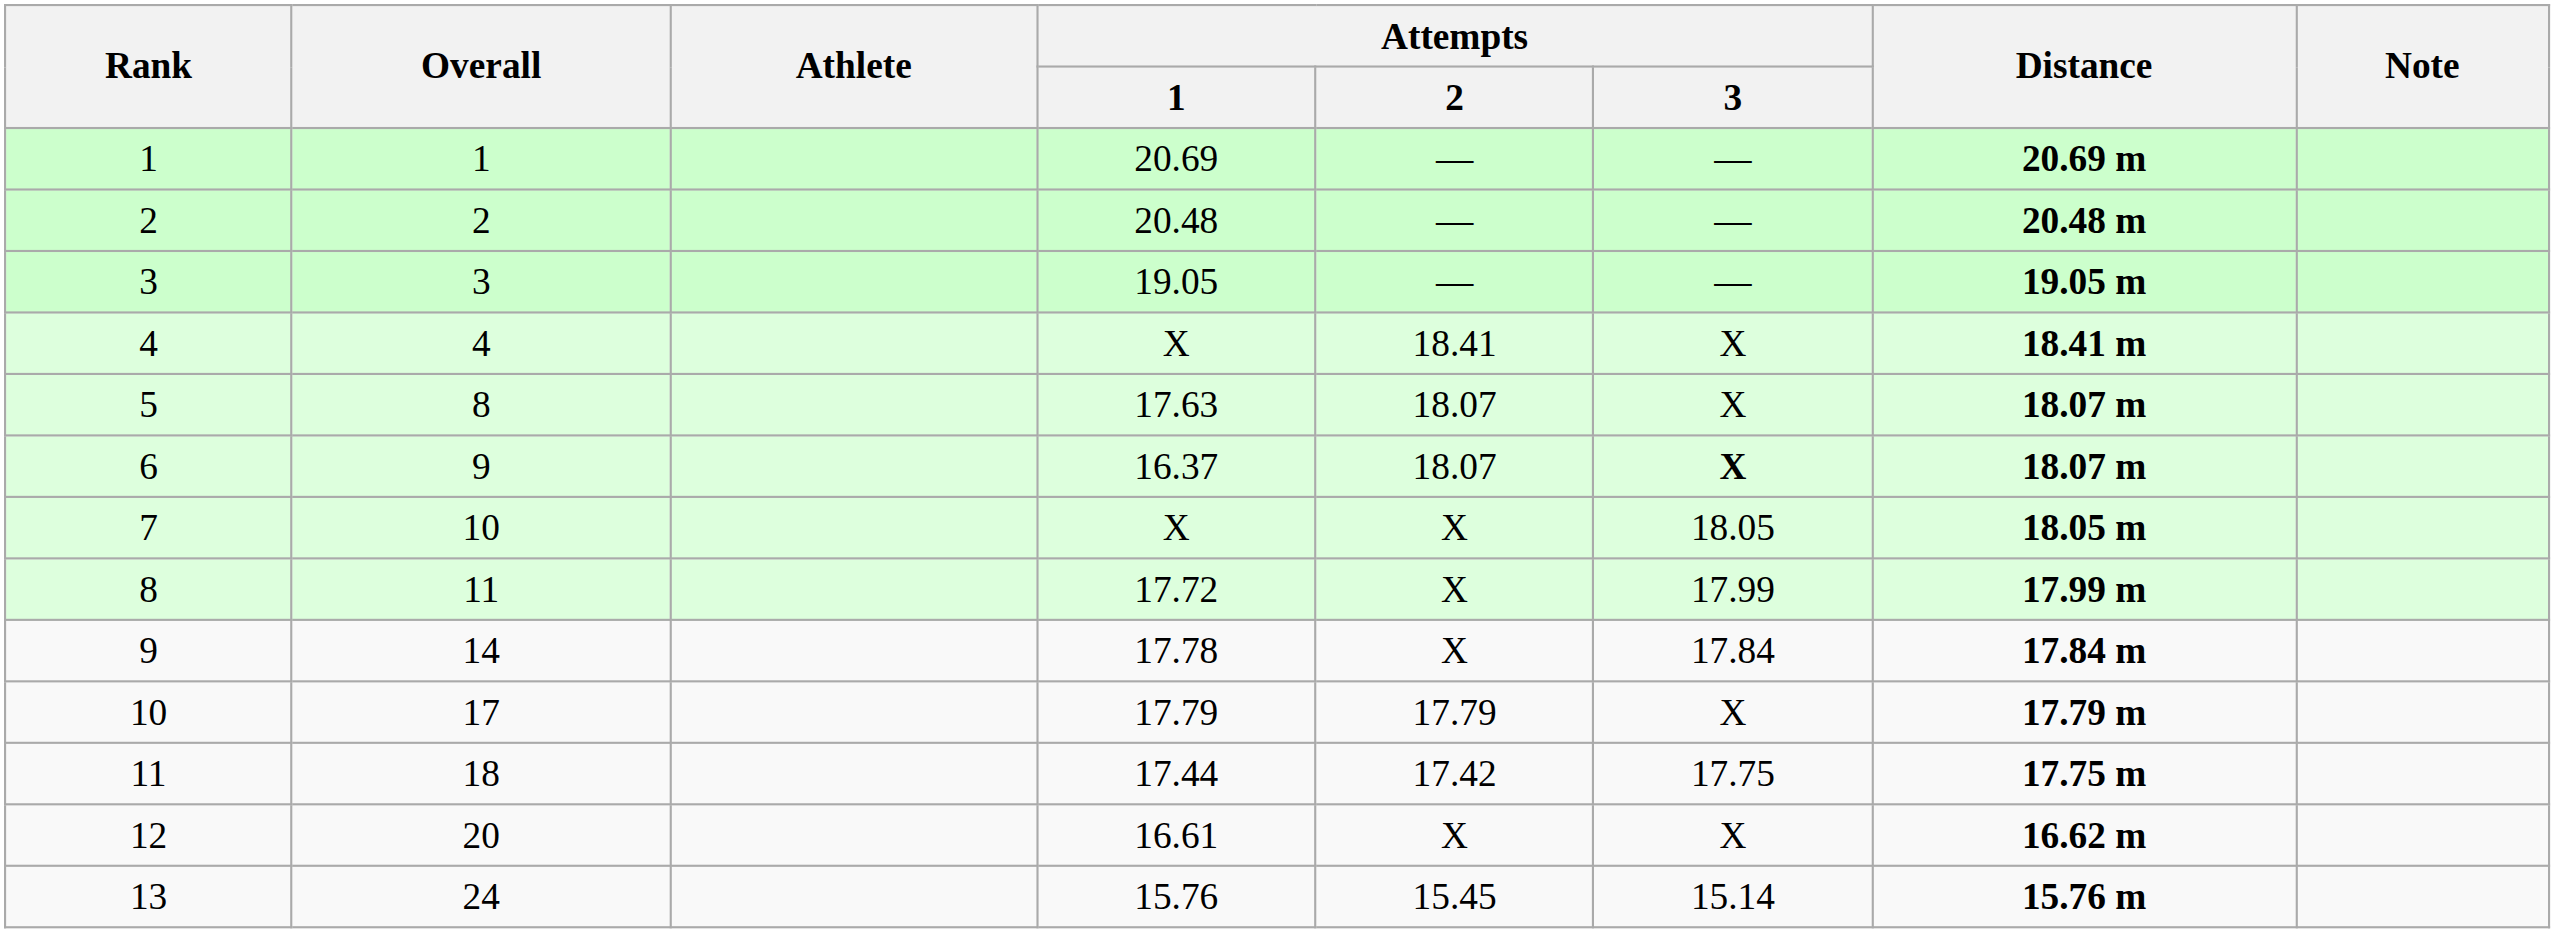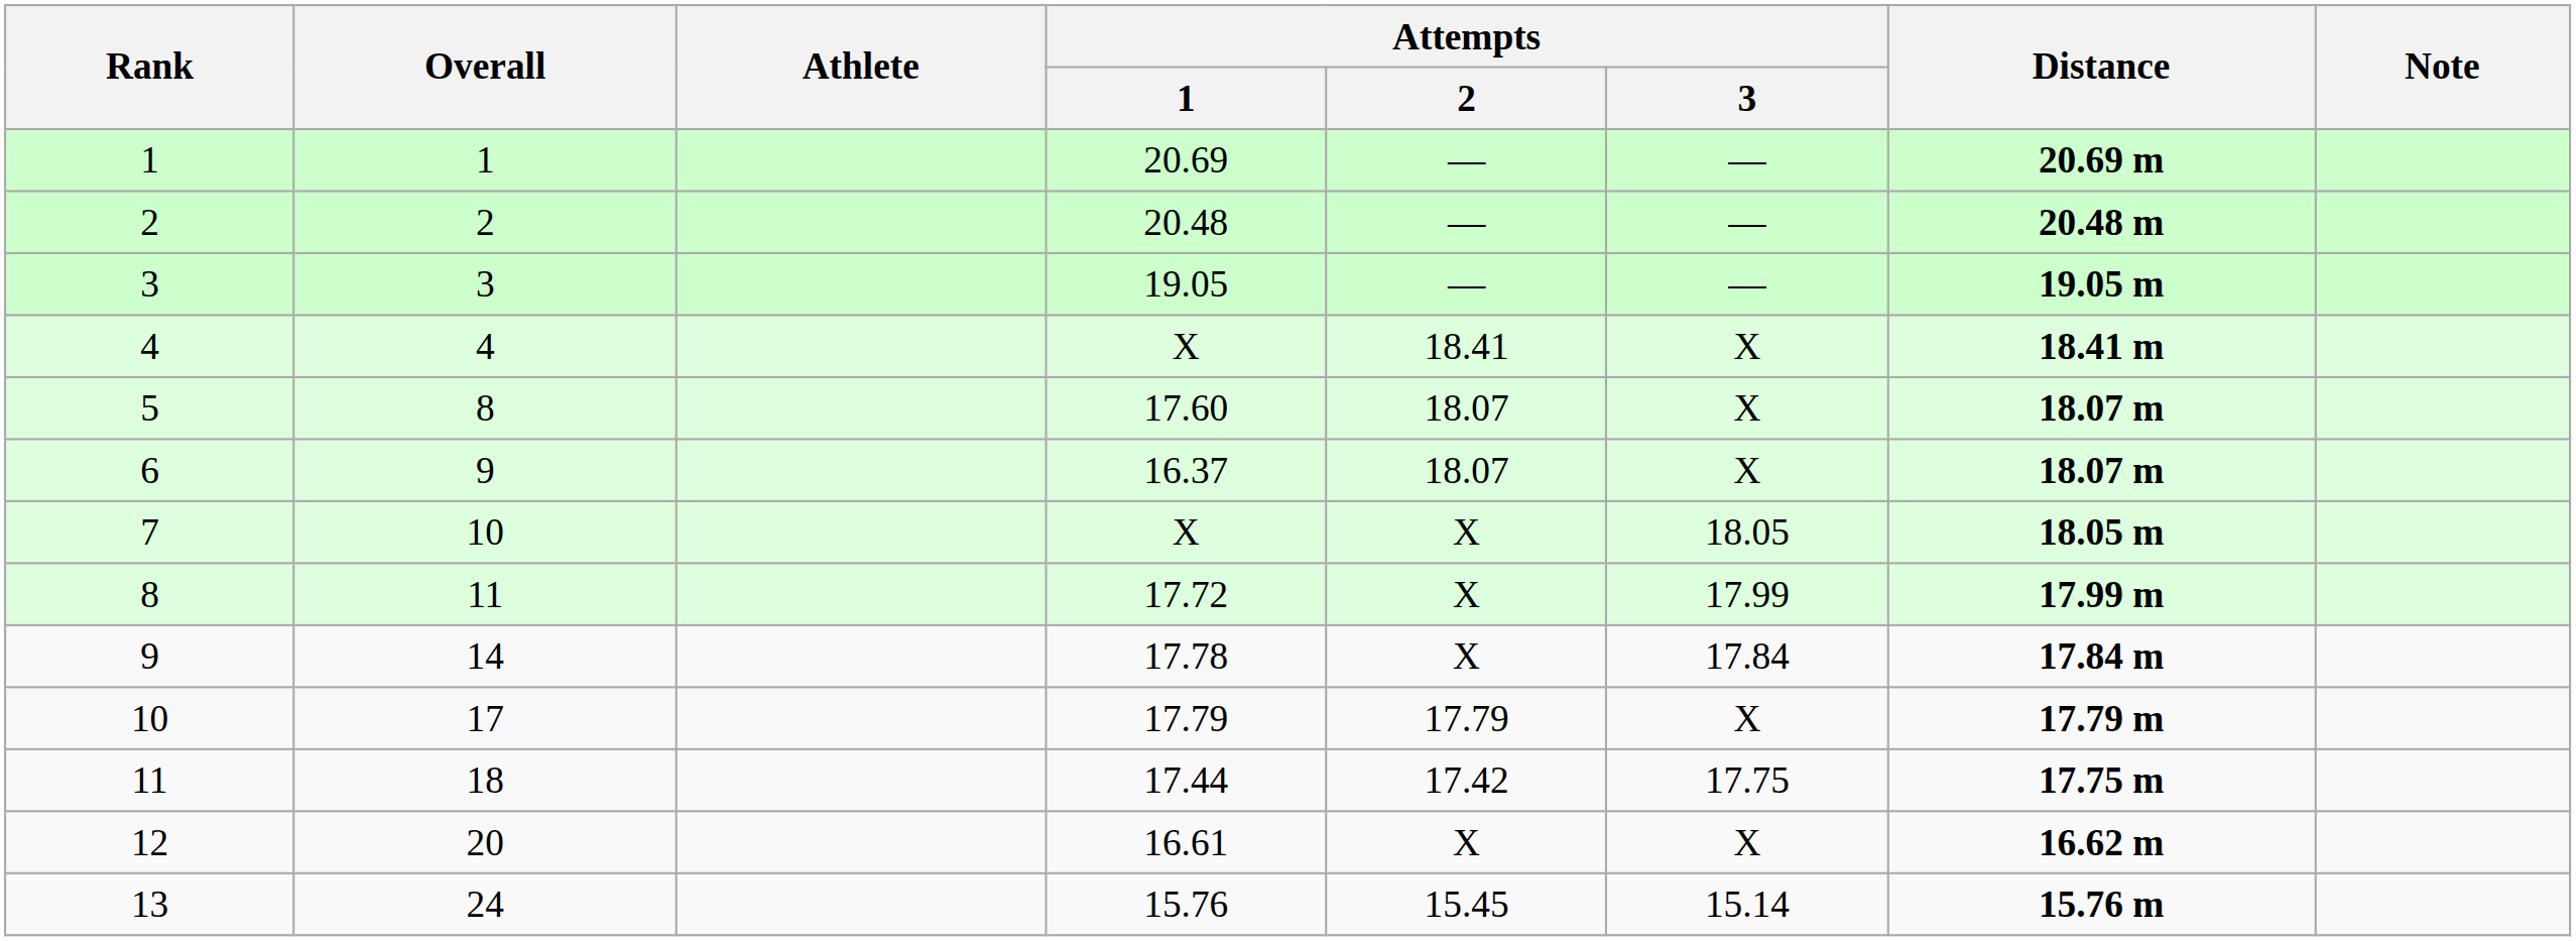 <table class="wikitable" style=" text-align:center; font-size:110%;" width="95%">
 <tr>
 <th rowspan="2">Rank</th>
 <th rowspan="2">Overall</th>
 <th rowspan="2">Athlete</th>
 <th colspan="3">Attempts</th>
 <th rowspan="2">Distance</th>
 <th rowspan="2">Note</th>
 </tr>
 <tr>
 <th>1</th>
 <th>2</th>
 <th>3</th>
 </tr>
 <tr style="background:#ccffcc;">
 <td>1</td>
 <td>1</td>
 <td align=left></td>
 <td>20.69</td>
 <td>—</td>
 <td>—</td>
 <td><strong>20.69 m </strong></td>
 <td></td>
 </tr>
 <tr style="background:#ccffcc;">
 <td>2</td>
 <td>2</td>
 <td align=left></td>
 <td>20.48</td>
 <td>—</td>
 <td>—</td>
 <td><strong>20.48 m </strong></td>
 <td></td>
 </tr>
 <tr style="background:#ccffcc;">
 <td>3</td>
 <td>3</td>
 <td align=left></td>
 <td>19.05</td>
 <td>—</td>
 <td>—</td>
 <td><strong>19.05 m </strong></td>
 <td></td>
 </tr>
 <tr style="background:#ddffdd;">
 <td>4</td>
 <td>4</td>
 <td align=left></td>
 <td>X</td>
 <td>18.41</td>
 <td>X</td>
 <td><strong>18.41 m </strong></td>
 <td></td>
 </tr>
 <tr style="background:#ddffdd;">
 <td>5</td>
 <td>8</td>
 <td align=left></td>
-<td>17.63</td>
+<td>17.60</td>
 <td>18.07</td>
 <td>X</td>
 <td><strong>18.07 m </strong></td>
 <td></td>
 </tr>
 <tr style="background:#ddffdd;">
 <td>6</td>
 <td>9</td>
 <td align=left></td>
 <td>16.37</td>
 <td>18.07</td>
-<td><strong>X</strong></td>
+<td>X</td>
 <td><strong>18.07 m </strong></td>
 <td></td>
 </tr>
 <tr style="background:#ddffdd;">
 <td>7</td>
 <td>10</td>
 <td align=left></td>
 <td>X</td>
 <td>X</td>
 <td>18.05</td>
 <td><strong>18.05 m </strong></td>
 <td></td>
 </tr>
 <tr style="background:#ddffdd;">
 <td>8</td>
 <td>11</td>
 <td align=left></td>
 <td>17.72</td>
 <td>X</td>
 <td>17.99</td>
 <td><strong>17.99 m </strong></td>
 <td></td>
 </tr>
 <tr>
 <td>9</td>
 <td>14</td>
 <td align=left></td>
 <td>17.78</td>
 <td>X</td>
 <td>17.84</td>
 <td><strong>17.84 m </strong></td>
 <td></td>
 </tr>
 <tr>
 <td>10</td>
 <td>17</td>
 <td align=left></td>
 <td>17.79</td>
 <td>17.79</td>
 <td>X</td>
 <td><strong>17.79 m </strong></td>
 <td></td>
 </tr>
 <tr>
 <td>11</td>
 <td>18</td>
 <td align=left></td>
 <td>17.44</td>
 <td>17.42</td>
 <td>17.75</td>
 <td><strong>17.75 m </strong></td>
 <td></td>
 </tr>
 <tr>
 <td>12</td>
 <td>20</td>
 <td align=left></td>
 <td>16.61</td>
 <td>X</td>
 <td>X</td>
 <td><strong>16.62 m </strong></td>
 <td></td>
 </tr>
 <tr>
 <td>13</td>
 <td>24</td>
 <td align=left></td>
 <td>15.76</td>
 <td>15.45</td>
 <td>15.14</td>
 <td><strong>15.76 m</strong></td>
 <td></td>
 </tr>
 </table>
